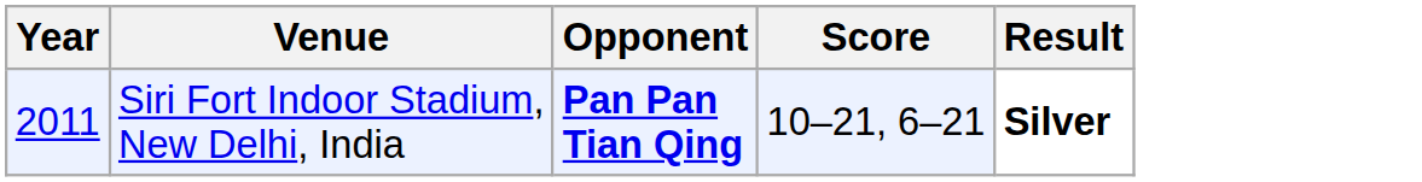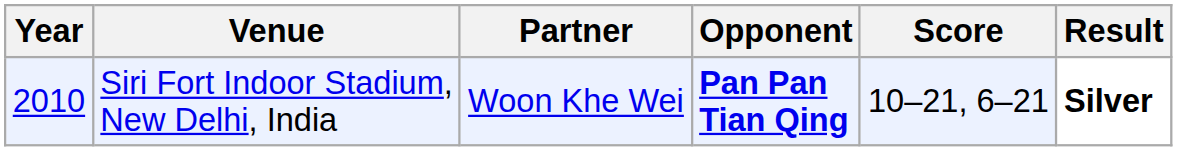 <table class="sortable wikitable" style="font-size: 90%;">
 <tr>
 <th>Year</th>
 <th>Venue</th>
+<th>Partner</th>
 <th>Opponent</th>
 <th>Score</th>
 <th>Result</th>
 </tr>
 <tr style="background:#ECF2FF">
-<td align="center"><a href='#'>2011</a></td>
+<td align="center"><a href='#'>2010</a></td>
 <td align="left"><a href='#'>Siri Fort Indoor Stadium</a>,<br><a href='#'>New Delhi</a>, India</td>
+<td align="left"> <a href='#'>Woon Khe Wei</a></td>
 <td align="left"><strong> <a href='#'>Pan Pan</a><br> <a href='#'>Tian Qing</a></strong></td>
 <td align="left">10–21, 6–21</td>
 <td style="text-align:left; background:white"> <strong>Silver</strong></td>
 </tr>
 </table>
